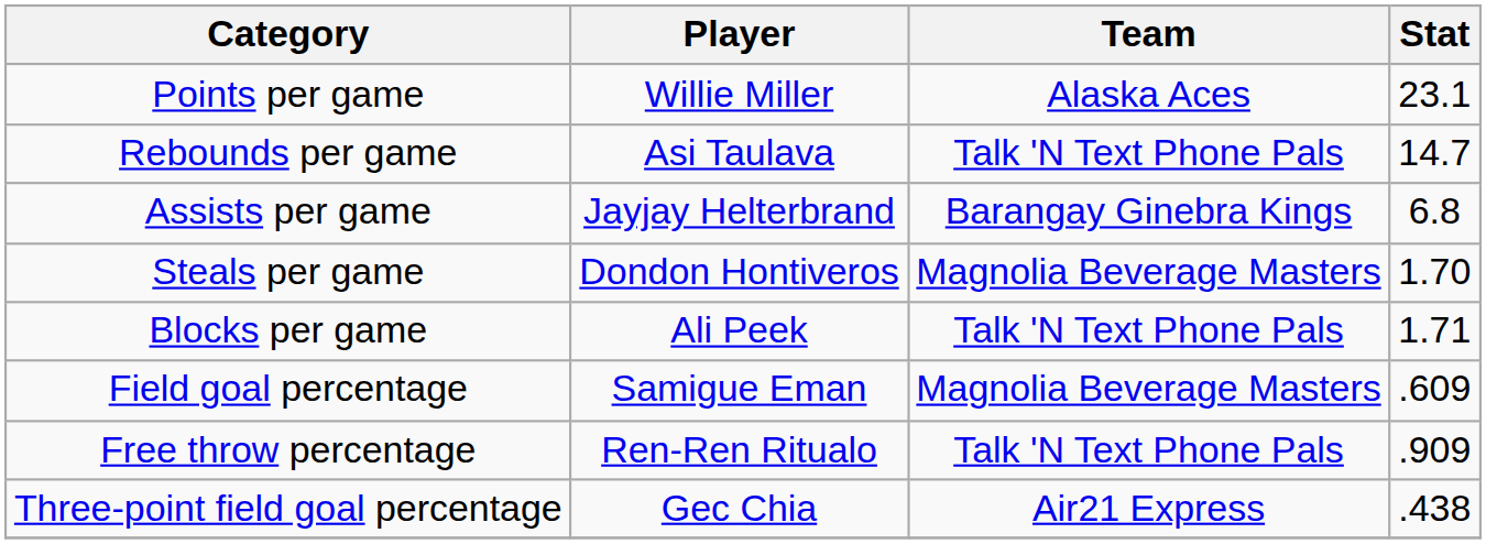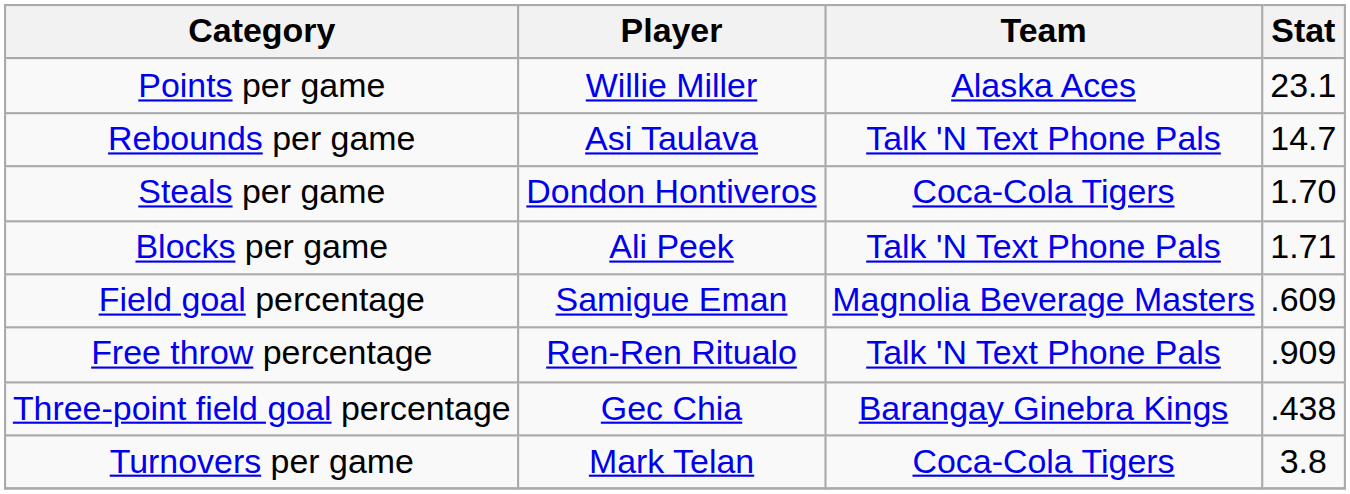 <table class="wikitable" style="text-align:center">
 <tr>
 <th>Category</th>
 <th>Player</th>
 <th>Team</th>
 <th>Stat</th>
 </tr>
 <tr>
 <td><a href='#'>Points</a> per game</td>
 <td><a href='#'>Willie Miller</a></td>
 <td><a href='#'>Alaska Aces</a></td>
 <td>23.1</td>
 </tr>
 <tr>
 <td><a href='#'>Rebounds</a> per game</td>
 <td><a href='#'>Asi Taulava</a></td>
 <td><a href='#'>Talk 'N Text Phone Pals</a></td>
 <td>14.7</td>
 </tr>
 <tr>
-<td><a href='#'>Assists</a> per game</td>
-<td><a href='#'>Jayjay Helterbrand</a></td>
-<td><a href='#'>Barangay Ginebra Kings</a></td>
-<td>6.8</td>
-</tr>
-<tr>
 <td><a href='#'>Steals</a> per game</td>
 <td><a href='#'>Dondon Hontiveros</a></td>
-<td><a href='#'>Magnolia Beverage Masters</a></td>
+<td><a href='#'>Coca-Cola Tigers</a></td>
 <td>1.70</td>
 </tr>
 <tr>
 <td><a href='#'>Blocks</a> per game</td>
 <td><a href='#'>Ali Peek</a></td>
 <td><a href='#'>Talk 'N Text Phone Pals</a></td>
 <td>1.71</td>
 </tr>
 <tr>
 <td><a href='#'>Field goal</a> percentage</td>
 <td><a href='#'>Samigue Eman</a></td>
 <td><a href='#'>Magnolia Beverage Masters</a></td>
 <td>.609</td>
 </tr>
 <tr>
 <td><a href='#'>Free throw</a> percentage</td>
 <td><a href='#'>Ren-Ren Ritualo</a></td>
 <td><a href='#'>Talk 'N Text Phone Pals</a></td>
 <td>.909</td>
 </tr>
 <tr>
 <td><a href='#'>Three-point field goal</a> percentage</td>
 <td><a href='#'>Gec Chia</a></td>
-<td><a href='#'>Air21 Express</a></td>
+<td><a href='#'>Barangay Ginebra Kings</a></td>
 <td>.438</td>
+</tr>
+<tr>
+<td><a href='#'>Turnovers</a> per game</td>
+<td><a href='#'>Mark Telan</a></td>
+<td><a href='#'>Coca-Cola Tigers</a></td>
+<td>3.8</td>
 </tr>
 <tr>
 </tr>
 </table>
